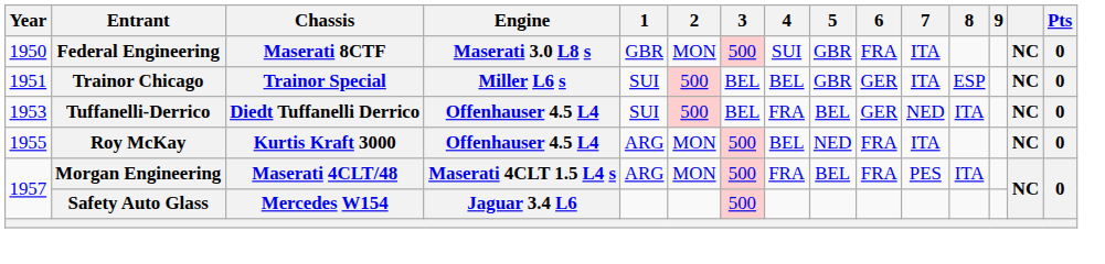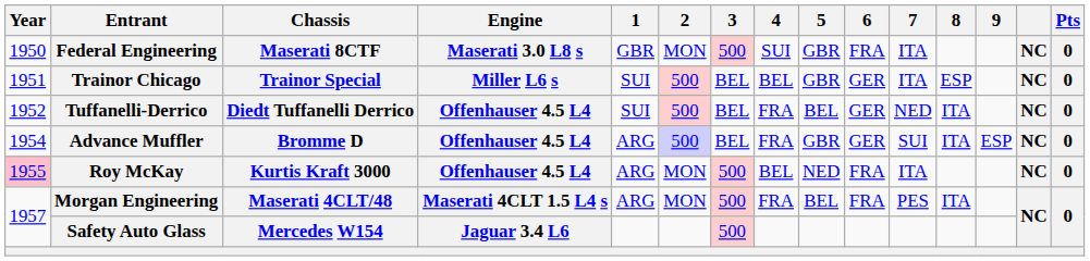 <table class="wikitable" style="text-align:center; font-size:90%">
 <tr>
 <th>Year</th>
 <th>Entrant</th>
 <th>Chassis</th>
 <th>Engine</th>
 <th>1</th>
 <th>2</th>
 <th>3</th>
 <th>4</th>
 <th>5</th>
 <th>6</th>
 <th>7</th>
 <th>8</th>
 <th>9</th>
 <th></th>
 <th><a href='#'>Pts</a></th>
 </tr>
 <tr>
 <td><a href='#'>1950</a></td>
 <th>Federal Engineering</th>
 <th><a href='#'>Maserati</a> 8CTF</th>
 <th><a href='#'>Maserati</a> 3.0 <a href='#'>L8</a> <a href='#'>s</a></th>
 <td><a href='#'>GBR</a></td>
 <td><a href='#'>MON</a></td>
 <td style="background:#ffcfcf;"><a href='#'>500</a><br></td>
 <td><a href='#'>SUI</a></td>
 <td><a href='#'>GBR</a></td>
 <td><a href='#'>FRA</a></td>
 <td><a href='#'>ITA</a></td>
 <td></td>
 <td></td>
 <th>NC</th>
 <th>0</th>
 </tr>
 <tr>
 <td><a href='#'>1951</a></td>
 <th>Trainor Chicago</th>
 <th><a href='#'>Trainor Special</a></th>
 <th><a href='#'>Miller</a> <a href='#'>L6</a> <a href='#'>s</a></th>
 <td><a href='#'>SUI</a></td>
 <td style="background:#FFCFCF;"><a href='#'>500</a><br></td>
 <td><a href='#'>BEL</a></td>
 <td><a href='#'>BEL</a></td>
 <td><a href='#'>GBR</a></td>
 <td><a href='#'>GER</a></td>
 <td><a href='#'>ITA</a></td>
 <td><a href='#'>ESP</a></td>
 <td></td>
 <th>NC</th>
 <th>0</th>
 </tr>
 <tr>
-<td><a href='#'>1953</a></td>
+<td><a href='#'>1952</a></td>
 <th>Tuffanelli-Derrico</th>
 <th><a href='#'>Diedt</a> Tuffanelli Derrico</th>
 <th><a href='#'>Offenhauser</a> 4.5 <a href='#'>L4</a></th>
 <td><a href='#'>SUI</a></td>
 <td style="background:#ffcfcf;"><a href='#'>500</a><br></td>
 <td><a href='#'>BEL</a></td>
 <td><a href='#'>FRA</a></td>
 <td><a href='#'>BEL</a></td>
 <td><a href='#'>GER</a></td>
 <td><a href='#'>NED</a></td>
 <td><a href='#'>ITA</a></td>
 <td></td>
 <th>NC</th>
 <th>0</th>
 </tr>
 <tr>
-<td><a href='#'>1955</a></td>
+<td><a href='#'>1954</a></td>
+<th>Advance Muffler</th>
+<th><a href='#'>Bromme</a> D</th>
+<th><a href='#'>Offenhauser</a> 4.5 <a href='#'>L4</a></th>
+<td><a href='#'>ARG</a></td>
+<td style="background:#CFCFFF;"><a href='#'>500</a><br></td>
+<td><a href='#'>BEL</a></td>
+<td><a href='#'>FRA</a></td>
+<td><a href='#'>GBR</a></td>
+<td><a href='#'>GER</a></td>
+<td><a href='#'>SUI</a></td>
+<td><a href='#'>ITA</a></td>
+<td><a href='#'>ESP</a></td>
+<th>NC</th>
+<th>0</th>
+</tr>
+<tr>
+<td style="background: pink;"><a href='#'>1955</a></td>
 <th>Roy McKay</th>
 <th><a href='#'>Kurtis Kraft</a> 3000</th>
 <th><a href='#'>Offenhauser</a> 4.5 <a href='#'>L4</a></th>
 <td><a href='#'>ARG</a></td>
 <td><a href='#'>MON</a></td>
 <td style="background:#ffcfcf;"><a href='#'>500</a><br></td>
 <td><a href='#'>BEL</a></td>
 <td><a href='#'>NED</a></td>
 <td><a href='#'>FRA</a></td>
 <td><a href='#'>ITA</a></td>
 <td></td>
 <td></td>
 <th>NC</th>
 <th>0</th>
 </tr>
 <tr>
 <td rowspan=2><a href='#'>1957</a></td>
 <th>Morgan Engineering</th>
 <th><a href='#'>Maserati</a> <a href='#'>4CLT/48</a></th>
 <th><a href='#'>Maserati</a> 4CLT 1.5 <a href='#'>L4</a> <a href='#'>s</a></th>
 <td><a href='#'>ARG</a></td>
 <td><a href='#'>MON</a></td>
 <td style="background:#ffcfcf;"><a href='#'>500</a><br></td>
 <td><a href='#'>FRA</a></td>
 <td><a href='#'>BEL</a></td>
 <td><a href='#'>FRA</a></td>
 <td><a href='#'>PES</a></td>
 <td><a href='#'>ITA</a></td>
 <td></td>
 <th rowspan=2>NC</th>
 <th rowspan=2>0</th>
 </tr>
 <tr>
 <th>Safety Auto Glass</th>
 <th><a href='#'>Mercedes</a> <a href='#'>W154</a></th>
 <th><a href='#'>Jaguar</a> 3.4 <a href='#'>L6</a></th>
 <td></td>
 <td></td>
 <td style="background:#ffcfcf;"><a href='#'>500</a><br></td>
 <td></td>
 <td></td>
 <td></td>
 <td></td>
 <td></td>
 <td></td>
 </tr>
 <tr>
 <th colspan=15></th>
 </tr>
 </table>
